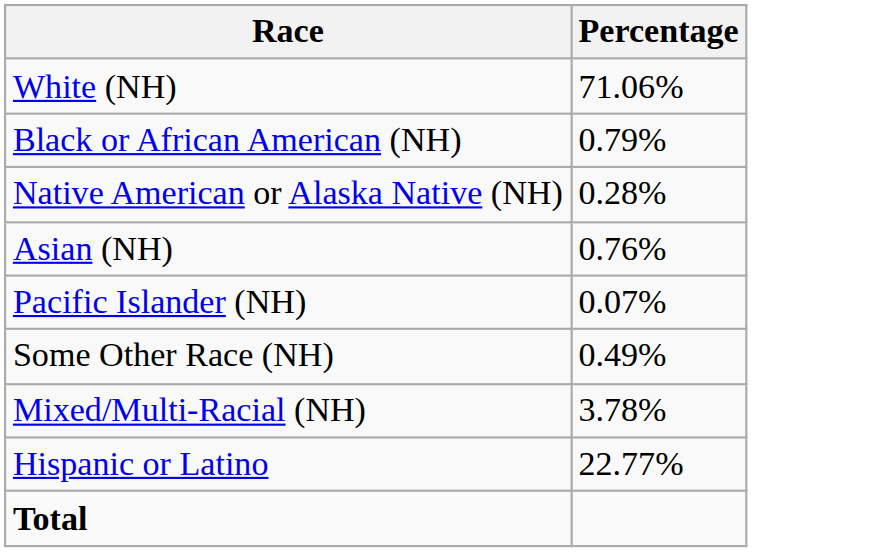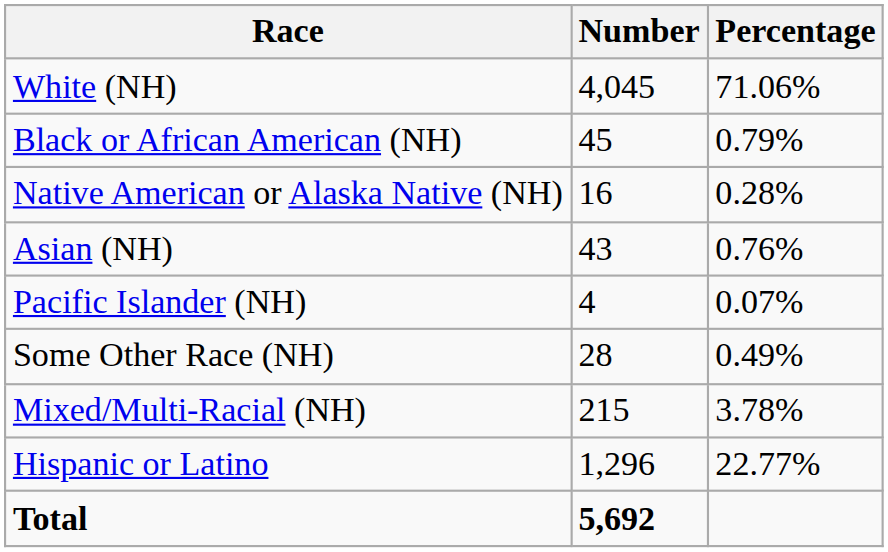 <table class="wikitable">
 <tr>
 <th>Race</th>
+<th>Number</th>
 <th>Percentage</th>
 </tr>
 <tr>
 <td><a href='#'>White</a> (NH)</td>
+<td>4,045</td>
 <td>71.06%</td>
 </tr>
 <tr>
 <td><a href='#'>Black or African American</a> (NH)</td>
+<td>45</td>
 <td>0.79%</td>
 </tr>
 <tr>
 <td><a href='#'>Native American</a> or <a href='#'>Alaska Native</a> (NH)</td>
+<td>16</td>
 <td>0.28%</td>
 </tr>
 <tr>
 <td><a href='#'>Asian</a> (NH)</td>
+<td>43</td>
 <td>0.76%</td>
 </tr>
 <tr>
 <td><a href='#'>Pacific Islander</a> (NH)</td>
+<td>4</td>
 <td>0.07%</td>
 </tr>
 <tr>
 <td>Some Other Race (NH)</td>
+<td>28</td>
 <td>0.49%</td>
 </tr>
 <tr>
 <td><a href='#'>Mixed/Multi-Racial</a> (NH)</td>
+<td>215</td>
 <td>3.78%</td>
 </tr>
 <tr>
 <td><a href='#'>Hispanic or Latino</a></td>
+<td>1,296</td>
 <td>22.77%</td>
 </tr>
 <tr>
 <td><strong>Total</strong></td>
+<td><strong>5,692</strong></td>
 <td></td>
 </tr>
 </table>
